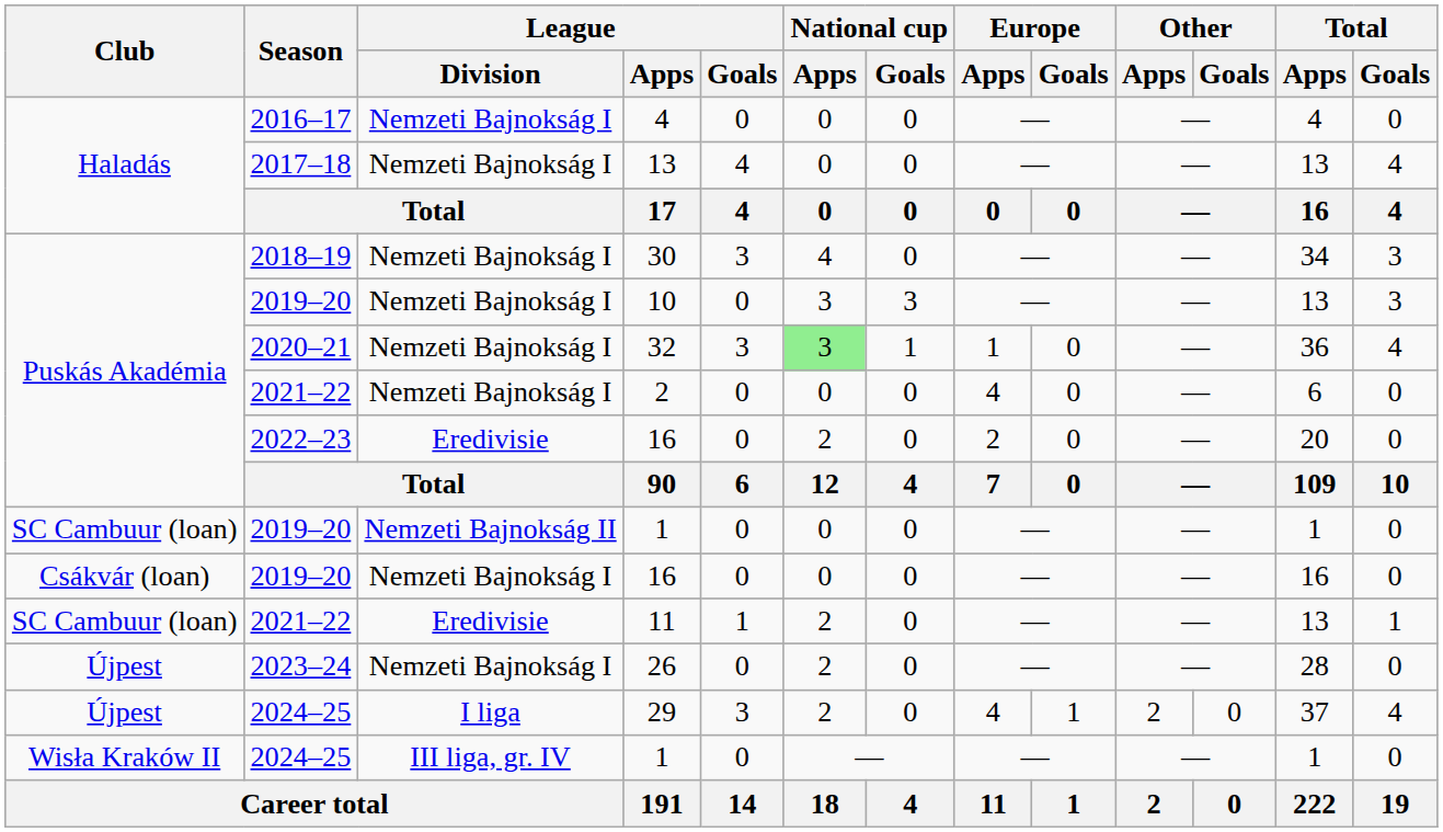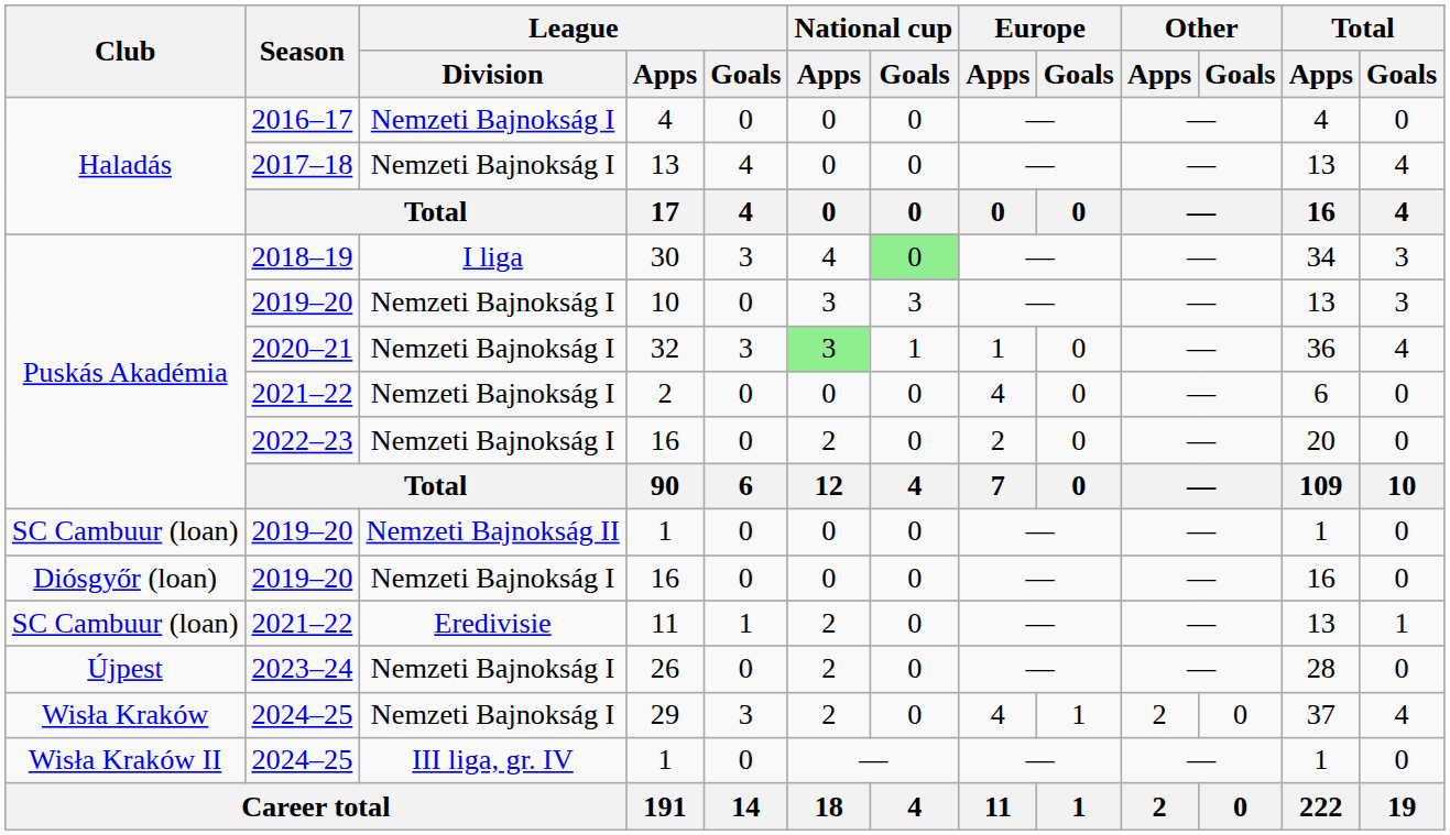 <table class="wikitable" style="text-align: center">
 <tr>
 <th rowspan="2">Club</th>
 <th rowspan="2">Season</th>
 <th colspan="3">League</th>
 <th colspan="2">National cup</th>
 <th colspan="2">Europe</th>
 <th colspan="2">Other</th>
 <th colspan="2">Total</th>
 </tr>
 <tr>
 <th>Division</th>
 <th>Apps</th>
 <th>Goals</th>
 <th>Apps</th>
 <th>Goals</th>
 <th>Apps</th>
 <th>Goals</th>
 <th>Apps</th>
 <th>Goals</th>
 <th>Apps</th>
 <th>Goals</th>
 </tr>
 <tr>
 <td rowspan="3"><a href='#'>Haladás</a></td>
 <td><a href='#'>2016–17</a></td>
 <td><a href='#'>Nemzeti Bajnokság I</a></td>
 <td>4</td>
 <td>0</td>
 <td>0</td>
 <td>0</td>
 <td colspan="2">—</td>
 <td colspan="2">—</td>
 <td>4</td>
 <td>0</td>
 </tr>
 <tr>
 <td><a href='#'>2017–18</a></td>
 <td>Nemzeti Bajnokság I</td>
 <td>13</td>
 <td>4</td>
 <td>0</td>
 <td>0</td>
 <td colspan="2">—</td>
 <td colspan="2">—</td>
 <td>13</td>
 <td>4</td>
 </tr>
 <tr>
 <th colspan="2">Total</th>
 <th>17</th>
 <th>4</th>
 <th>0</th>
 <th>0</th>
 <th>0</th>
 <th>0</th>
 <th colspan="2">—</th>
 <th>16</th>
 <th>4</th>
 </tr>
 <tr>
 <td rowspan="6"><a href='#'>Puskás Akadémia</a></td>
 <td><a href='#'>2018–19</a></td>
-<td>Nemzeti Bajnokság I</td>
+<td><a href='#'>I liga</a></td>
 <td>30</td>
 <td>3</td>
 <td>4</td>
-<td>0</td>
+<td style="background: lightgreen;">0</td>
 <td colspan="2">—</td>
 <td colspan="2">—</td>
 <td>34</td>
 <td>3</td>
 </tr>
 <tr>
 <td><a href='#'>2019–20</a></td>
 <td>Nemzeti Bajnokság I</td>
 <td>10</td>
 <td>0</td>
 <td>3</td>
 <td>3</td>
 <td colspan="2">—</td>
 <td colspan="2">—</td>
 <td>13</td>
 <td>3</td>
 </tr>
 <tr>
 <td><a href='#'>2020–21</a></td>
 <td>Nemzeti Bajnokság I</td>
 <td>32</td>
 <td>3</td>
 <td style="background: lightgreen;">3</td>
 <td>1</td>
 <td>1</td>
 <td>0</td>
 <td colspan="2">—</td>
 <td>36</td>
 <td>4</td>
 </tr>
 <tr>
 <td><a href='#'>2021–22</a></td>
 <td>Nemzeti Bajnokság I</td>
 <td>2</td>
 <td>0</td>
 <td>0</td>
 <td>0</td>
 <td>4</td>
 <td>0</td>
 <td colspan="2">—</td>
 <td>6</td>
 <td>0</td>
 </tr>
 <tr>
 <td><a href='#'>2022–23</a></td>
-<td><a href='#'>Eredivisie</a></td>
+<td>Nemzeti Bajnokság I</td>
 <td>16</td>
 <td>0</td>
 <td>2</td>
 <td>0</td>
 <td>2</td>
 <td>0</td>
 <td colspan="2">—</td>
 <td>20</td>
 <td>0</td>
 </tr>
 <tr>
 <th colspan="2">Total</th>
 <th>90</th>
 <th>6</th>
 <th>12</th>
 <th>4</th>
 <th>7</th>
 <th>0</th>
 <th colspan="2">—</th>
 <th>109</th>
 <th>10</th>
 </tr>
 <tr>
 <td><a href='#'>SC Cambuur</a> (loan)</td>
 <td><a href='#'>2019–20</a></td>
 <td><a href='#'>Nemzeti Bajnokság II</a></td>
 <td>1</td>
 <td>0</td>
 <td>0</td>
 <td>0</td>
 <td colspan="2">—</td>
 <td colspan="2">—</td>
 <td>1</td>
 <td>0</td>
 </tr>
 <tr>
-<td><a href='#'>Csákvár</a> (loan)</td>
+<td><a href='#'>Diósgyőr</a> (loan)</td>
 <td><a href='#'>2019–20</a></td>
 <td>Nemzeti Bajnokság I</td>
 <td>16</td>
 <td>0</td>
 <td>0</td>
 <td>0</td>
 <td colspan="2">—</td>
 <td colspan="2">—</td>
 <td>16</td>
 <td>0</td>
 </tr>
 <tr>
 <td><a href='#'>SC Cambuur</a> (loan)</td>
 <td><a href='#'>2021–22</a></td>
 <td><a href='#'>Eredivisie</a></td>
 <td>11</td>
 <td>1</td>
 <td>2</td>
 <td>0</td>
 <td colspan="2">—</td>
 <td colspan="2">—</td>
 <td>13</td>
 <td>1</td>
 </tr>
 <tr>
 <td><a href='#'>Újpest</a></td>
 <td><a href='#'>2023–24</a></td>
 <td>Nemzeti Bajnokság I</td>
 <td>26</td>
 <td>0</td>
 <td>2</td>
 <td>0</td>
 <td colspan="2">—</td>
 <td colspan="2">—</td>
 <td>28</td>
 <td>0</td>
 </tr>
 <tr>
-<td><a href='#'>Újpest</a></td>
+<td><a href='#'>Wisła Kraków</a></td>
 <td><a href='#'>2024–25</a></td>
-<td><a href='#'>I liga</a></td>
+<td>Nemzeti Bajnokság I</td>
 <td>29</td>
 <td>3</td>
 <td>2</td>
 <td>0</td>
 <td>4</td>
 <td>1</td>
 <td>2</td>
 <td>0</td>
 <td>37</td>
 <td>4</td>
 </tr>
 <tr>
 <td><a href='#'>Wisła Kraków II</a></td>
 <td><a href='#'>2024–25</a></td>
 <td><a href='#'>III liga, gr. IV</a></td>
 <td>1</td>
 <td>0</td>
 <td colspan="2">—</td>
 <td colspan="2">—</td>
 <td colspan="2">—</td>
 <td>1</td>
 <td>0</td>
 </tr>
 <tr>
 <th colspan="3">Career total</th>
 <th>191</th>
 <th>14</th>
 <th>18</th>
 <th>4</th>
 <th>11</th>
 <th>1</th>
 <th>2</th>
 <th>0</th>
 <th>222</th>
 <th>19</th>
 </tr>
 </table>
